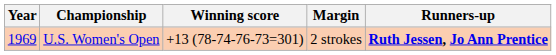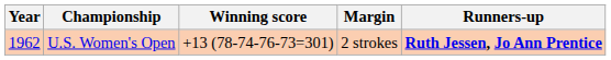 <table class="wikitable">
 <tr>
 <th>Year</th>
 <th>Championship</th>
 <th>Winning score</th>
 <th>Margin</th>
 <th>Runners-up</th>
 </tr>
 <tr style="background:#FBCEB1;">
-<td><a href='#'>1969</a></td>
+<td><a href='#'>1962</a></td>
 <td><a href='#'>U.S. Women's Open</a></td>
 <td>+13 (78-74-76-73=301)</td>
 <td>2 strokes</td>
 <td><strong> <a href='#'>Ruth Jessen</a>,  <a href='#'>Jo Ann Prentice</a></strong></td>
 </tr>
 </table>
